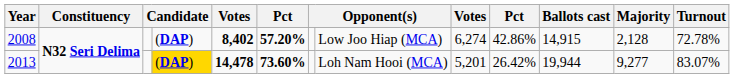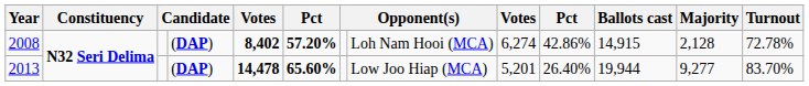 <table class="wikitable" style="margin:0.5em ; font-size:95%">
 <tr>
 <th>Year</th>
 <th>Constituency</th>
 <th colspan=2>Candidate</th>
 <th>Votes</th>
 <th>Pct</th>
 <th colspan=2>Opponent(s)</th>
 <th>Votes</th>
 <th>Pct</th>
 <th>Ballots cast</th>
 <th>Majority</th>
 <th>Turnout</th>
 </tr>
 <tr>
 <td><a href='#'>2008</a></td>
 <td rowspan=2><strong>N32 <a href='#'>Seri Delima</a></strong></td>
 <td></td>
 <td> (<a href='#'><strong>DAP</strong></a>)</td>
 <td align="right"><strong>8,402</strong></td>
 <td><strong>57.20%</strong></td>
 <td></td>
-<td>Low Joo Hiap (<a href='#'>MCA</a>)</td>
+<td>Loh Nam Hooi (<a href='#'>MCA</a>)</td>
 <td align="right">6,274</td>
 <td>42.86%</td>
 <td>14,915</td>
 <td>2,128</td>
 <td>72.78%</td>
 </tr>
 <tr>
 <td><a href='#'>2013</a></td>
 <td></td>
-<td style="background: gold;"> (<a href='#'><strong>DAP</strong></a>)</td>
+<td> (<a href='#'><strong>DAP</strong></a>)</td>
 <td align="right"><strong>14,478</strong></td>
-<td><strong>73.60%</strong></td>
+<td><strong>65.60%</strong></td>
 <td></td>
-<td>Loh Nam Hooi (<a href='#'>MCA</a>)</td>
+<td>Low Joo Hiap (<a href='#'>MCA</a>)</td>
 <td align="right">5,201</td>
-<td>26.42%</td>
+<td>26.40%</td>
 <td>19,944</td>
 <td>9,277</td>
-<td>83.07%</td>
+<td>83.70%</td>
 </tr>
 </table>
